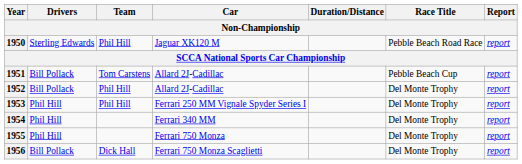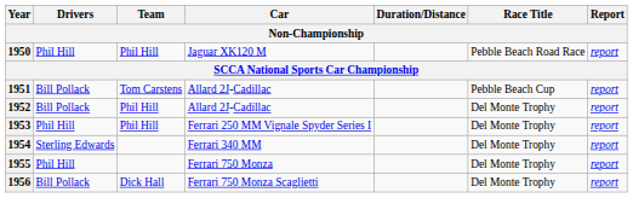 <table class="wikitable" style="font-size: 90%;">
 <tr>
 <th>Year</th>
 <th>Drivers</th>
 <th>Team</th>
 <th>Car</th>
 <th>Duration/Distance</th>
 <th>Race Title</th>
 <th>Report</th>
 </tr>
 <tr>
 <th colspan="7">Non-Championship</th>
 </tr>
 <tr>
 <th>1950</th>
-<td> <a href='#'>Sterling Edwards</a></td>
+<td> <a href='#'>Phil Hill</a></td>
 <td> <a href='#'>Phil Hill</a></td>
 <td><a href='#'>Jaguar XK120 M</a></td>
 <td></td>
 <td>Pebble Beach Road Race</td>
 <td><em><a href='#'>report</a></em></td>
 </tr>
 <tr>
 <th colspan="7"><a href='#'>SCCA National Sports Car Championship</a></th>
 </tr>
 <tr>
 <th>1951</th>
 <td> <a href='#'>Bill Pollack</a></td>
 <td> <a href='#'>Tom Carstens</a></td>
 <td><a href='#'>Allard 2J</a>-<a href='#'>Cadillac</a></td>
 <td></td>
 <td>Pebble Beach Cup</td>
 <td><em><a href='#'>report</a></em></td>
 </tr>
 <tr>
 <th>1952</th>
 <td> <a href='#'>Bill Pollack</a></td>
 <td> <a href='#'>Phil Hill</a></td>
 <td><a href='#'>Allard 2J</a>-<a href='#'>Cadillac</a></td>
 <td></td>
 <td>Del Monte Trophy</td>
 <td><em><a href='#'>report</a></em></td>
 </tr>
 <tr>
 <th>1953</th>
 <td> <a href='#'>Phil Hill</a></td>
 <td> <a href='#'>Phil Hill</a></td>
 <td><a href='#'>Ferrari 250 MM Vignale Spyder Series I</a></td>
 <td></td>
 <td>Del Monte Trophy</td>
 <td><em><a href='#'>report</a></em></td>
 </tr>
 <tr>
 <th>1954</th>
-<td> <a href='#'>Phil Hill</a></td>
+<td> <a href='#'>Sterling Edwards</a></td>
 <td></td>
 <td><a href='#'>Ferrari 340 MM</a></td>
 <td></td>
 <td>Del Monte Trophy</td>
 <td><em><a href='#'>report</a></em></td>
 </tr>
 <tr>
 <th>1955</th>
 <td> <a href='#'>Phil Hill</a></td>
 <td></td>
 <td><a href='#'>Ferrari 750 Monza</a></td>
 <td></td>
 <td>Del Monte Trophy</td>
 <td><em><a href='#'>report</a></em></td>
 </tr>
 <tr>
 <th>1956</th>
 <td> <a href='#'>Bill Pollack</a></td>
 <td> <a href='#'>Dick Hall</a></td>
 <td><a href='#'>Ferrari 750 Monza Scaglietti</a></td>
 <td></td>
 <td>Del Monte Trophy</td>
 <td><em><a href='#'>report</a></em></td>
 </tr>
 </table>
